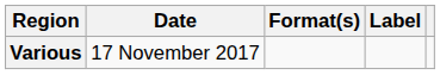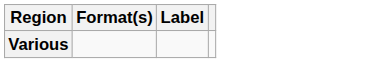 <table class="wikitable plainrowheaders">
 <tr>
 <th scope="col">Region</th>
-<th scope="col">Date</th>
 <th scope="col">Format(s)</th>
 <th scope="col">Label</th>
 <th scope="col"></th>
 </tr>
 <tr>
 <th scope="row">Various</th>
-<td>17 November 2017</td>
 <td></td>
 <td></td>
 <td></td>
 </tr>
 </table>
